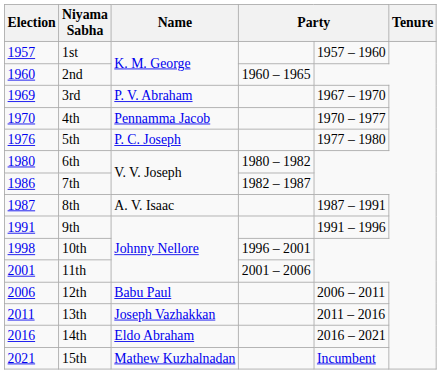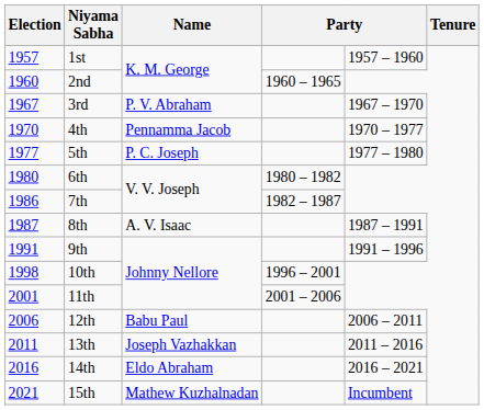 <table class="wikitable sortable">
 <tr>
 <th>Election</th>
 <th>Niyama<br>Sabha</th>
 <th>Name</th>
 <th colspan="2">Party</th>
 <th>Tenure</th>
 </tr>
 <tr>
 <td><a href='#'>1957</a></td>
 <td>1st</td>
 <td rowspan="2"><a href='#'>K. M. George</a></td>
 <td></td>
 <td>1957 – 1960</td>
 </tr>
 <tr>
 <td><a href='#'>1960</a></td>
 <td>2nd</td>
 <td>1960 – 1965</td>
 </tr>
 <tr>
-<td><a href='#'>1969</a></td>
+<td><a href='#'>1967</a></td>
 <td>3rd</td>
 <td><a href='#'>P. V. Abraham</a></td>
 <td></td>
 <td>1967 – 1970</td>
 </tr>
 <tr>
 <td><a href='#'>1970</a></td>
 <td>4th</td>
 <td><a href='#'>Pennamma Jacob</a></td>
 <td></td>
 <td>1970 – 1977</td>
 </tr>
 <tr>
-<td><a href='#'>1976</a></td>
+<td><a href='#'>1977</a></td>
 <td>5th</td>
 <td><a href='#'>P. C. Joseph</a></td>
 <td></td>
 <td>1977 – 1980</td>
 </tr>
 <tr>
 <td><a href='#'>1980</a></td>
 <td>6th</td>
 <td rowspan="2">V. V. Joseph</td>
 <td>1980 – 1982</td>
 </tr>
 <tr>
 <td><a href='#'>1986</a></td>
 <td>7th</td>
 <td>1982 – 1987</td>
 </tr>
 <tr>
 <td><a href='#'>1987</a></td>
 <td>8th</td>
 <td>A. V. Isaac</td>
 <td></td>
 <td>1987 – 1991</td>
 </tr>
 <tr>
 <td><a href='#'>1991</a></td>
 <td>9th</td>
 <td rowspan="3"><a href='#'>Johnny Nellore</a></td>
 <td></td>
 <td>1991 – 1996</td>
 </tr>
 <tr>
 <td><a href='#'>1998</a></td>
 <td>10th</td>
 <td>1996 – 2001</td>
 </tr>
 <tr>
 <td><a href='#'>2001</a></td>
 <td>11th</td>
 <td>2001 – 2006</td>
 </tr>
 <tr>
 <td><a href='#'>2006</a></td>
 <td>12th</td>
 <td><a href='#'>Babu Paul</a></td>
 <td></td>
 <td>2006 – 2011</td>
 </tr>
 <tr>
 <td><a href='#'>2011</a></td>
 <td>13th</td>
 <td><a href='#'>Joseph Vazhakkan</a></td>
 <td></td>
 <td>2011 – 2016</td>
 </tr>
 <tr>
 <td><a href='#'>2016</a></td>
 <td>14th</td>
 <td><a href='#'>Eldo Abraham</a></td>
 <td></td>
 <td>2016 – 2021</td>
 </tr>
 <tr>
 <td><a href='#'>2021</a></td>
 <td>15th</td>
 <td><a href='#'>Mathew Kuzhalnadan</a></td>
 <td></td>
 <td><a href='#'>Incumbent</a></td>
 </tr>
 </table>
